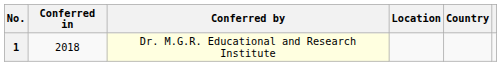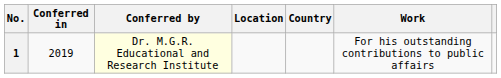 <table class="wikitable" style="width:100%;text-align:center">
 <tr>
 <th>No.</th>
 <th>Conferred in</th>
 <th>Conferred by</th>
 <th>Location</th>
 <th>Country</th>
+<th>Work</th>
 <th></th>
 </tr>
 <tr>
 <th>1</th>
-<td>2018</td>
+<td>2019</td>
 <td style="background: lightyellow;">Dr. M.G.R. Educational and Research Institute</td>
 <td></td>
 <td></td>
+<td>For his outstanding contributions to public affairs</td>
 <td></td>
 </tr>
 </table>
